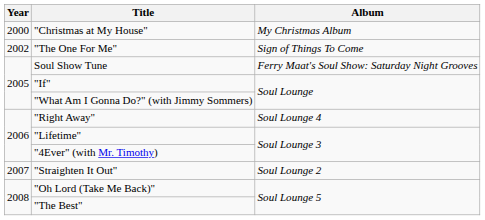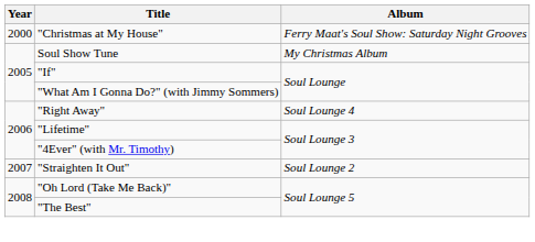 <table class="wikitable">
 <tr>
 <th style="text-align:center;">Year</th>
 <th style="text-align:center;">Title</th>
 <th style="text-align:center;">Album</th>
 </tr>
 <tr>
 <td style="text-align:center;">2000</td>
 <td>"Christmas at My House"</td>
-<td><em>My Christmas Album</em></td>
-</tr>
-<tr>
-<td>2002</td>
-<td>"The One For Me"</td>
-<td><em>Sign of Things To Come</em></td>
+<td><em>Ferry Maat's Soul Show: Saturday Night Grooves</em></td>
 </tr>
 <tr>
 <td style="text-align:center;" rowspan="3">2005</td>
 <td>Soul Show Tune</td>
-<td><em>Ferry Maat's Soul Show: Saturday Night Grooves</em></td>
+<td><em>My Christmas Album</em></td>
 </tr>
 <tr>
 <td>"If"</td>
 <td rowspan="2"><em>Soul Lounge</em></td>
 </tr>
 <tr>
 <td>"What Am I Gonna Do?" (with Jimmy Sommers)</td>
 </tr>
 <tr>
 <td style="text-align:center;" rowspan="3">2006</td>
 <td>"Right Away"</td>
 <td><em>Soul Lounge 4</em></td>
 </tr>
 <tr>
 <td>"Lifetime"</td>
 <td rowspan="2"><em>Soul Lounge 3</em></td>
 </tr>
 <tr>
 <td>"4Ever" (with <a href='#'>Mr. Timothy</a>)</td>
 </tr>
 <tr>
 <td style="text-align:center;">2007</td>
 <td>"Straighten It Out"</td>
 <td><em>Soul Lounge 2</em></td>
 </tr>
 <tr>
 <td style="text-align:center;" rowspan="2">2008</td>
 <td>"Oh Lord (Take Me Back)"</td>
 <td rowspan="2"><em>Soul Lounge 5</em></td>
 </tr>
 <tr>
 <td>"The Best"</td>
 </tr>
 </table>
